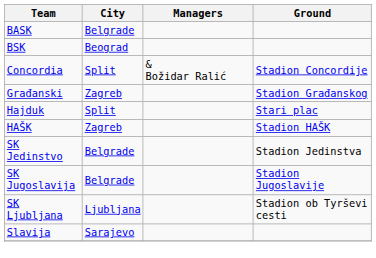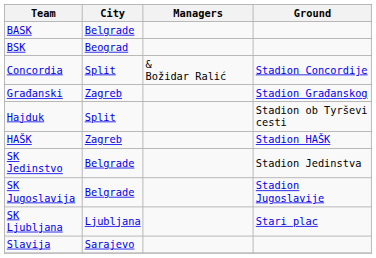 <table class="wikitable sortable" style="text-align: left; font-size:98%;">
 <tr>
 <th width="90">Team</th>
 <th width="60">City</th>
 <th width="130">Managers</th>
 <th width="140">Ground</th>
 </tr>
 <tr>
 <td><a href='#'>BASK</a></td>
 <td><a href='#'>Belgrade</a></td>
 <td> </td>
 <td></td>
 </tr>
 <tr>
 <td><a href='#'>BSK</a></td>
 <td><a href='#'>Beograd</a></td>
 <td> </td>
 <td></td>
 </tr>
 <tr>
 <td><a href='#'>Concordia</a></td>
 <td><a href='#'>Split</a></td>
 <td>  & <br> Božidar Ralić</td>
 <td><a href='#'>Stadion Concordije</a></td>
 </tr>
 <tr>
 <td><a href='#'>Građanski</a></td>
 <td><a href='#'>Zagreb</a></td>
 <td> </td>
 <td><a href='#'>Stadion Građanskog</a></td>
 </tr>
 <tr>
 <td><a href='#'>Hajduk</a></td>
 <td><a href='#'>Split</a></td>
 <td> </td>
-<td><a href='#'>Stari plac</a></td>
+<td>Stadion ob Tyrševi cesti</td>
 </tr>
 <tr>
 <td><a href='#'>HAŠK</a></td>
 <td><a href='#'>Zagreb</a></td>
 <td> </td>
 <td><a href='#'>Stadion HAŠK</a></td>
 </tr>
 <tr>
 <td><a href='#'>SK Jedinstvo</a></td>
 <td><a href='#'>Belgrade</a></td>
 <td> </td>
 <td>Stadion Jedinstva</td>
 </tr>
 <tr>
 <td><a href='#'>SK Jugoslavija</a></td>
 <td><a href='#'>Belgrade</a></td>
 <td> </td>
 <td><a href='#'>Stadion Jugoslavije</a></td>
 </tr>
 <tr>
 <td><a href='#'>SK Ljubljana</a></td>
 <td><a href='#'>Ljubljana</a></td>
 <td> </td>
-<td>Stadion ob Tyrševi cesti</td>
+<td><a href='#'>Stari plac</a></td>
 </tr>
 <tr>
 <td><a href='#'>Slavija</a></td>
 <td><a href='#'>Sarajevo</a></td>
 <td> </td>
 <td></td>
 </tr>
 <tr>
 </tr>
 </table>
